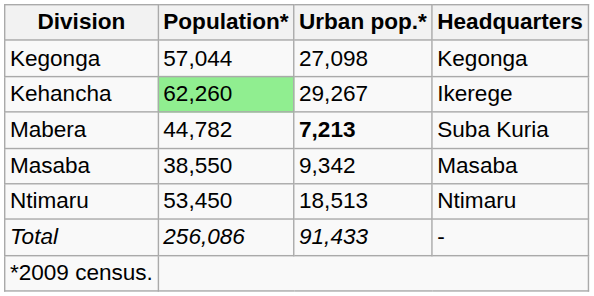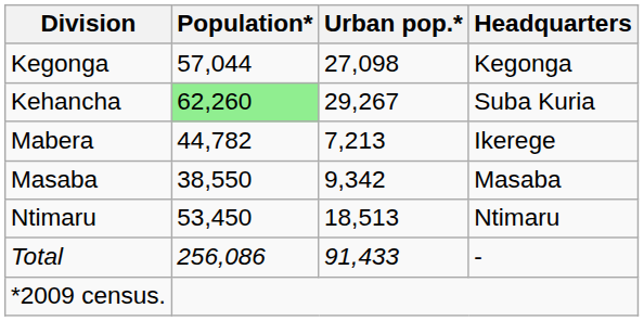 <table class="wikitable">
 <tr>
 <th>Division</th>
 <th>Population*</th>
 <th>Urban pop.*</th>
 <th>Headquarters</th>
 </tr>
 <tr>
 <td>Kegonga</td>
 <td>57,044</td>
 <td>27,098</td>
 <td>Kegonga</td>
 </tr>
 <tr>
 <td>Kehancha</td>
 <td style="background: lightgreen;">62,260</td>
 <td>29,267</td>
-<td>Ikerege</td>
+<td>Suba Kuria</td>
 </tr>
 <tr>
 <td>Mabera</td>
 <td>44,782</td>
-<td><strong>7,213</strong></td>
-<td>Suba Kuria</td>
+<td>7,213</td>
+<td>Ikerege</td>
 </tr>
 <tr>
 <td>Masaba</td>
 <td>38,550</td>
 <td>9,342</td>
 <td>Masaba</td>
 </tr>
 <tr>
 <td>Ntimaru</td>
 <td>53,450</td>
 <td>18,513</td>
 <td>Ntimaru</td>
 </tr>
 <tr>
 <td><em>Total</em></td>
 <td><em>256,086</em></td>
 <td><em>91,433</em></td>
 <td>-</td>
 </tr>
 <tr>
 <td {smaller>*2009 census.</td>
 </tr>
 </table>
